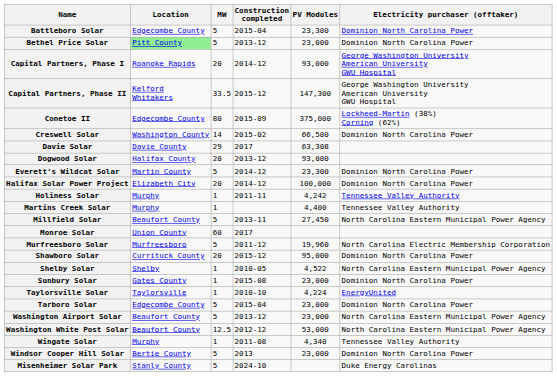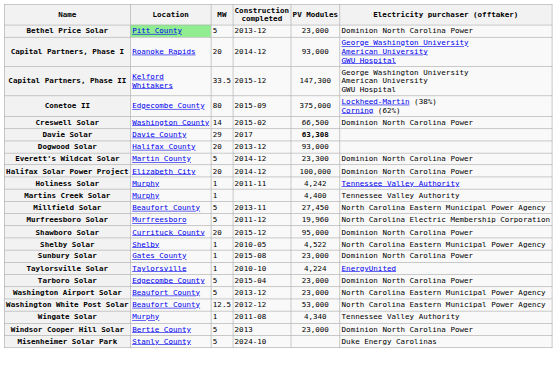 <table class="wikitable sortable" style="font-size:95%;">
 <tr>
 <th>Name</th>
 <th>Location</th>
 <th>MW</th>
 <th>Construction<br>completed</th>
 <th>PV Modules</th>
 <th>Electricity purchaser (offtaker)</th>
-</tr>
-<tr>
-<th>Battleboro Solar</th>
-<td><a href='#'>Edgecombe County</a></td>
-<td>5</td>
-<td>2015-04</td>
-<td style="text-align:center;">23,300</td>
-<td><a href='#'>Dominion North Carolina Power</a></td>
 </tr>
 <tr>
 <th>Bethel Price Solar</th>
 <td style="background: lightgreen;"><a href='#'>Pitt County</a></td>
 <td>5</td>
 <td>2013-12</td>
 <td style="text-align:center;">23,000</td>
 <td>Dominion North Carolina Power</td>
 </tr>
 <tr>
 <th>Capital Partners, Phase I</th>
 <td><a href='#'>Roanoke Rapids</a></td>
 <td>20</td>
 <td>2014-12</td>
 <td style="text-align:center;">93,000</td>
 <td><a href='#'>George Washington University</a><br><a href='#'>American University</a><br><a href='#'>GWU Hospital</a></td>
 </tr>
 <tr>
 <th>Capital Partners, Phase II</th>
 <td><a href='#'>Kelford</a><br><a href='#'>Whitakers</a></td>
 <td>33.5</td>
 <td>2015-12</td>
 <td style="text-align:center;">147,300</td>
 <td>George Washington University<br>American University<br>GWU Hospital</td>
 </tr>
 <tr>
 <th>Conetoe II</th>
 <td><a href='#'>Edgecombe County</a></td>
 <td>80</td>
 <td>2015-09</td>
 <td style="text-align:center;">375,000</td>
 <td><a href='#'>Lockheed-Martin</a> (38%)<br><a href='#'>Corning</a> (62%)</td>
 </tr>
 <tr>
 <th>Creswell Solar</th>
 <td><a href='#'>Washington County</a></td>
 <td>14</td>
 <td>2015-02</td>
 <td style="text-align:center;">66,500</td>
 <td>Dominion North Carolina Power</td>
 </tr>
 <tr>
 <th>Davie Solar</th>
 <td><a href='#'>Davie County</a></td>
 <td>29</td>
 <td>2017</td>
-<td style="text-align:center;">63,308</td>
+<td style="text-align:center;"><strong>63,308</strong></td>
 <td></td>
 </tr>
 <tr>
 <th>Dogwood Solar</th>
 <td><a href='#'>Halifax County</a></td>
 <td>20</td>
 <td>2013-12</td>
 <td style="text-align:center;">93,000</td>
 <td></td>
 </tr>
 <tr>
 <th>Everett's Wildcat Solar</th>
 <td><a href='#'>Martin County</a></td>
 <td>5</td>
 <td>2014-12</td>
 <td style="text-align:center;">23,300</td>
 <td>Dominion North Carolina Power</td>
 </tr>
 <tr>
 <th>Halifax Solar Power Project</th>
 <td><a href='#'>Elizabeth City</a></td>
 <td>20</td>
 <td>2014-12</td>
 <td style="text-align:center;">100,000</td>
 <td>Dominion North Carolina Power</td>
 </tr>
 <tr>
 <th>Holiness Solar</th>
 <td><a href='#'>Murphy</a></td>
 <td>1</td>
 <td>2011-11</td>
 <td style="text-align:center;">4,242</td>
 <td><a href='#'>Tennessee Valley Authority</a></td>
 </tr>
 <tr>
 <th>Martins Creek Solar</th>
 <td><a href='#'>Murphy</a></td>
 <td>1</td>
 <td></td>
 <td style="text-align:center;">4,400</td>
 <td>Tennessee Valley Authority</td>
 </tr>
 <tr>
 <th>Millfield Solar</th>
 <td><a href='#'>Beaufort County</a></td>
 <td>5</td>
 <td>2013-11</td>
 <td style="text-align:center;">27,450</td>
 <td>North Carolina Eastern Municipal Power Agency</td>
-</tr>
-<tr>
-<th>Monroe Solar</th>
-<td><a href='#'>Union County</a></td>
-<td>60</td>
-<td>2017</td>
-<td style="text-align:center;"></td>
-<td></td>
 </tr>
 <tr>
 <th>Murfreesboro Solar</th>
 <td><a href='#'>Murfreesboro</a></td>
 <td>5</td>
 <td>2011-12</td>
 <td style="text-align:center;">19,960</td>
 <td>North Carolina Electric Membership Corporation</td>
 </tr>
 <tr>
 <th>Shawboro Solar</th>
 <td><a href='#'>Currituck County</a></td>
 <td>20</td>
 <td>2015-12</td>
 <td style="text-align:center;">95,000</td>
 <td>Dominion North Carolina Power</td>
 </tr>
 <tr>
 <th>Shelby Solar</th>
 <td><a href='#'>Shelby</a></td>
 <td>1</td>
 <td>2010-05</td>
 <td style="text-align:center;">4,522</td>
 <td>North Carolina Eastern Municipal Power Agency</td>
 </tr>
 <tr>
 <th>Sunbury Solar</th>
 <td><a href='#'>Gates County</a></td>
 <td>1</td>
 <td>2015-08</td>
 <td style="text-align:center;">23,000</td>
 <td>Dominion North Carolina Power</td>
 </tr>
 <tr>
 <th>Taylorsville Solar</th>
 <td><a href='#'>Taylorsville</a></td>
 <td>1</td>
 <td>2010-10</td>
 <td style="text-align:center;">4,224</td>
 <td><a href='#'>EnergyUnited</a></td>
 </tr>
 <tr>
 <th>Tarboro Solar</th>
 <td><a href='#'>Edgecombe County</a></td>
 <td>5</td>
 <td>2015-04</td>
 <td style="text-align:center;">23,000</td>
 <td>Dominion North Carolina Power</td>
 </tr>
 <tr>
 <th>Washington Airport Solar</th>
 <td><a href='#'>Beaufort County</a></td>
 <td>5</td>
 <td>2013-12</td>
 <td style="text-align:center;">23,000</td>
 <td>North Carolina Eastern Municipal Power Agency</td>
 </tr>
 <tr>
 <th>Washington White Post Solar</th>
 <td><a href='#'>Beaufort County</a></td>
 <td>12.5</td>
 <td>2012-12</td>
 <td style="text-align:center;">53,000</td>
 <td>North Carolina Eastern Municipal Power Agency</td>
 </tr>
 <tr>
 <th>Wingate Solar</th>
 <td><a href='#'>Murphy</a></td>
 <td>1</td>
 <td>2011-08</td>
 <td style="text-align:center;">4,340</td>
 <td>Tennessee Valley Authority</td>
 </tr>
 <tr>
 <th>Windsor Cooper Hill Solar</th>
 <td><a href='#'>Bertie County</a></td>
 <td>5</td>
 <td>2013</td>
 <td style="text-align:center;">23,000</td>
 <td>Dominion North Carolina Power</td>
 </tr>
 <tr>
 <th>Misenheimer Solar Park</th>
 <td><a href='#'>Stanly County</a></td>
 <td>5</td>
 <td>2024-10</td>
 <td></td>
 <td>Duke Energy Carolinas</td>
 </tr>
 </table>
